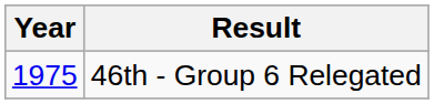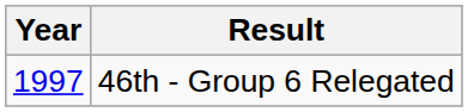 <table class="wikitable">
 <tr>
 <th>Year</th>
 <th>Result</th>
 </tr>
 <tr>
-<td> <a href='#'>1975</a></td>
+<td> <a href='#'>1997</a></td>
 <td>46th - Group 6 Relegated</td>
 </tr>
 </table>
